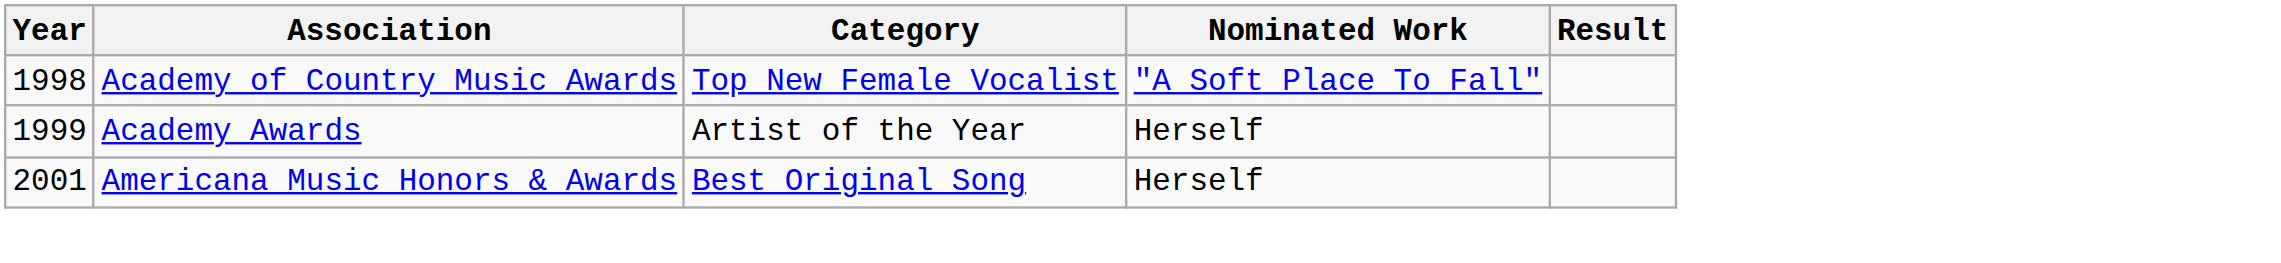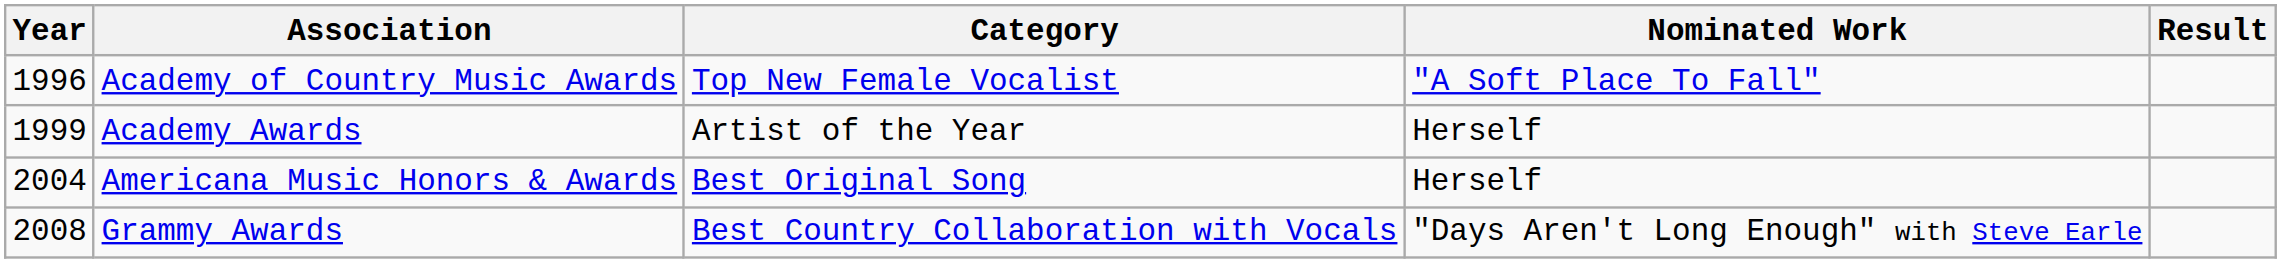 <table class="wikitable sortable">
 <tr>
 <th>Year</th>
 <th>Association</th>
 <th>Category</th>
 <th>Nominated Work</th>
 <th>Result</th>
 </tr>
 <tr>
-<td>1998</td>
+<td>1996</td>
 <td><a href='#'>Academy of Country Music Awards</a></td>
 <td><a href='#'>Top New Female Vocalist</a></td>
 <td><a href='#'>"A Soft Place To Fall"</a></td>
 <td></td>
 </tr>
 <tr>
 <td>1999</td>
 <td><a href='#'>Academy Awards</a></td>
 <td>Artist of the Year</td>
 <td>Herself</td>
 <td></td>
 </tr>
 <tr>
-<td>2001</td>
+<td>2004</td>
 <td><a href='#'>Americana Music Honors & Awards</a></td>
 <td><a href='#'>Best Original Song</a></td>
 <td>Herself</td>
 <td></td>
 </tr>
+<tr>
+<td>2008</td>
+<td><a href='#'>Grammy Awards</a></td>
+<td><a href='#'>Best Country Collaboration with Vocals</a></td>
+<td>"Days Aren't Long Enough" <small>with <a href='#'>Steve Earle</a></small></td>
+<td></td>
+</tr>
 </table>
